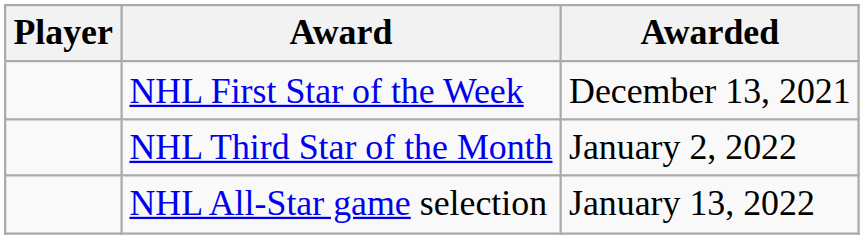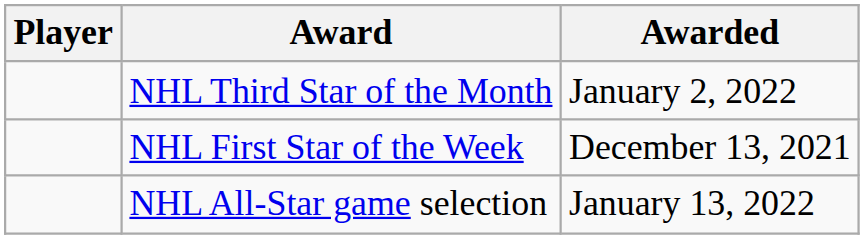 <table class="wikitable sortable">
 <tr>
 <th>Player</th>
 <th>Award</th>
 <th data-sort-type="date">Awarded</th>
 </tr>
 <tr>
 <td></td>
-<td><a href='#'>NHL First Star of the Week</a></td>
-<td>December 13, 2021</td>
+<td><a href='#'>NHL Third Star of the Month</a></td>
+<td>January 2, 2022</td>
 </tr>
 <tr>
 <td></td>
-<td><a href='#'>NHL Third Star of the Month</a></td>
-<td>January 2, 2022</td>
+<td><a href='#'>NHL First Star of the Week</a></td>
+<td>December 13, 2021</td>
 </tr>
 <tr>
 <td></td>
 <td><a href='#'>NHL All-Star game</a> selection</td>
 <td>January 13, 2022</td>
 </tr>
 </table>
